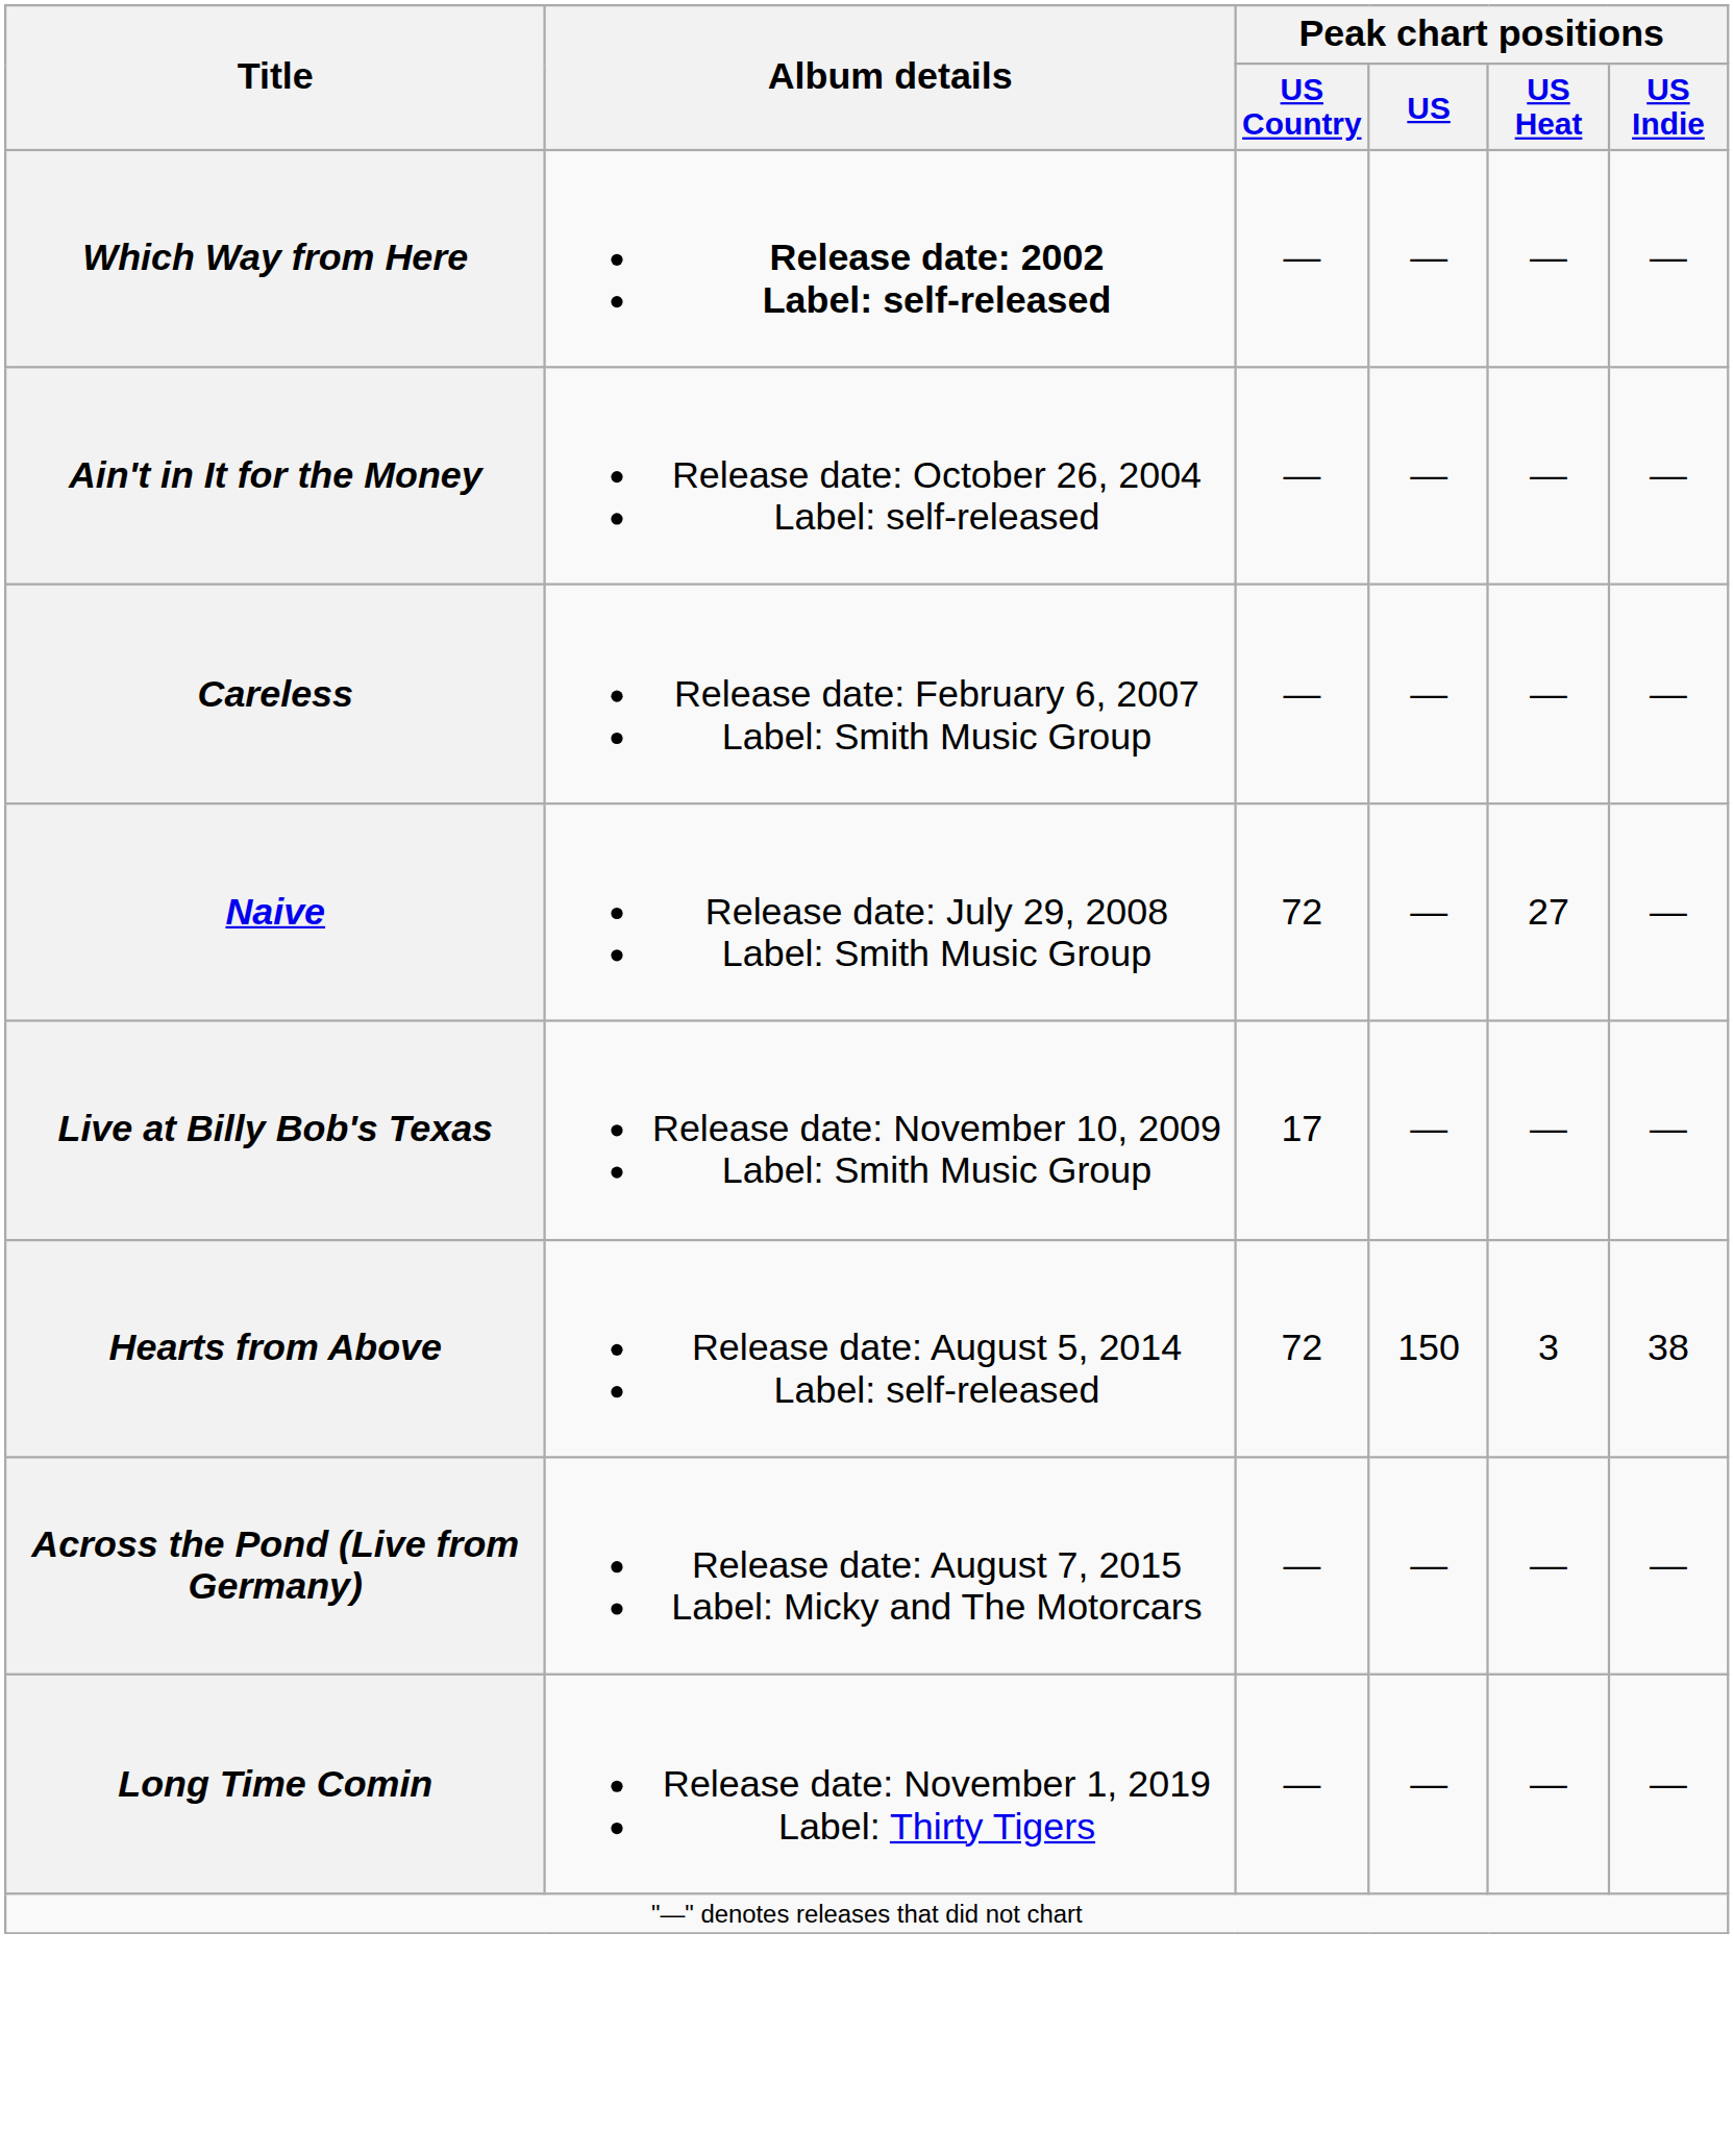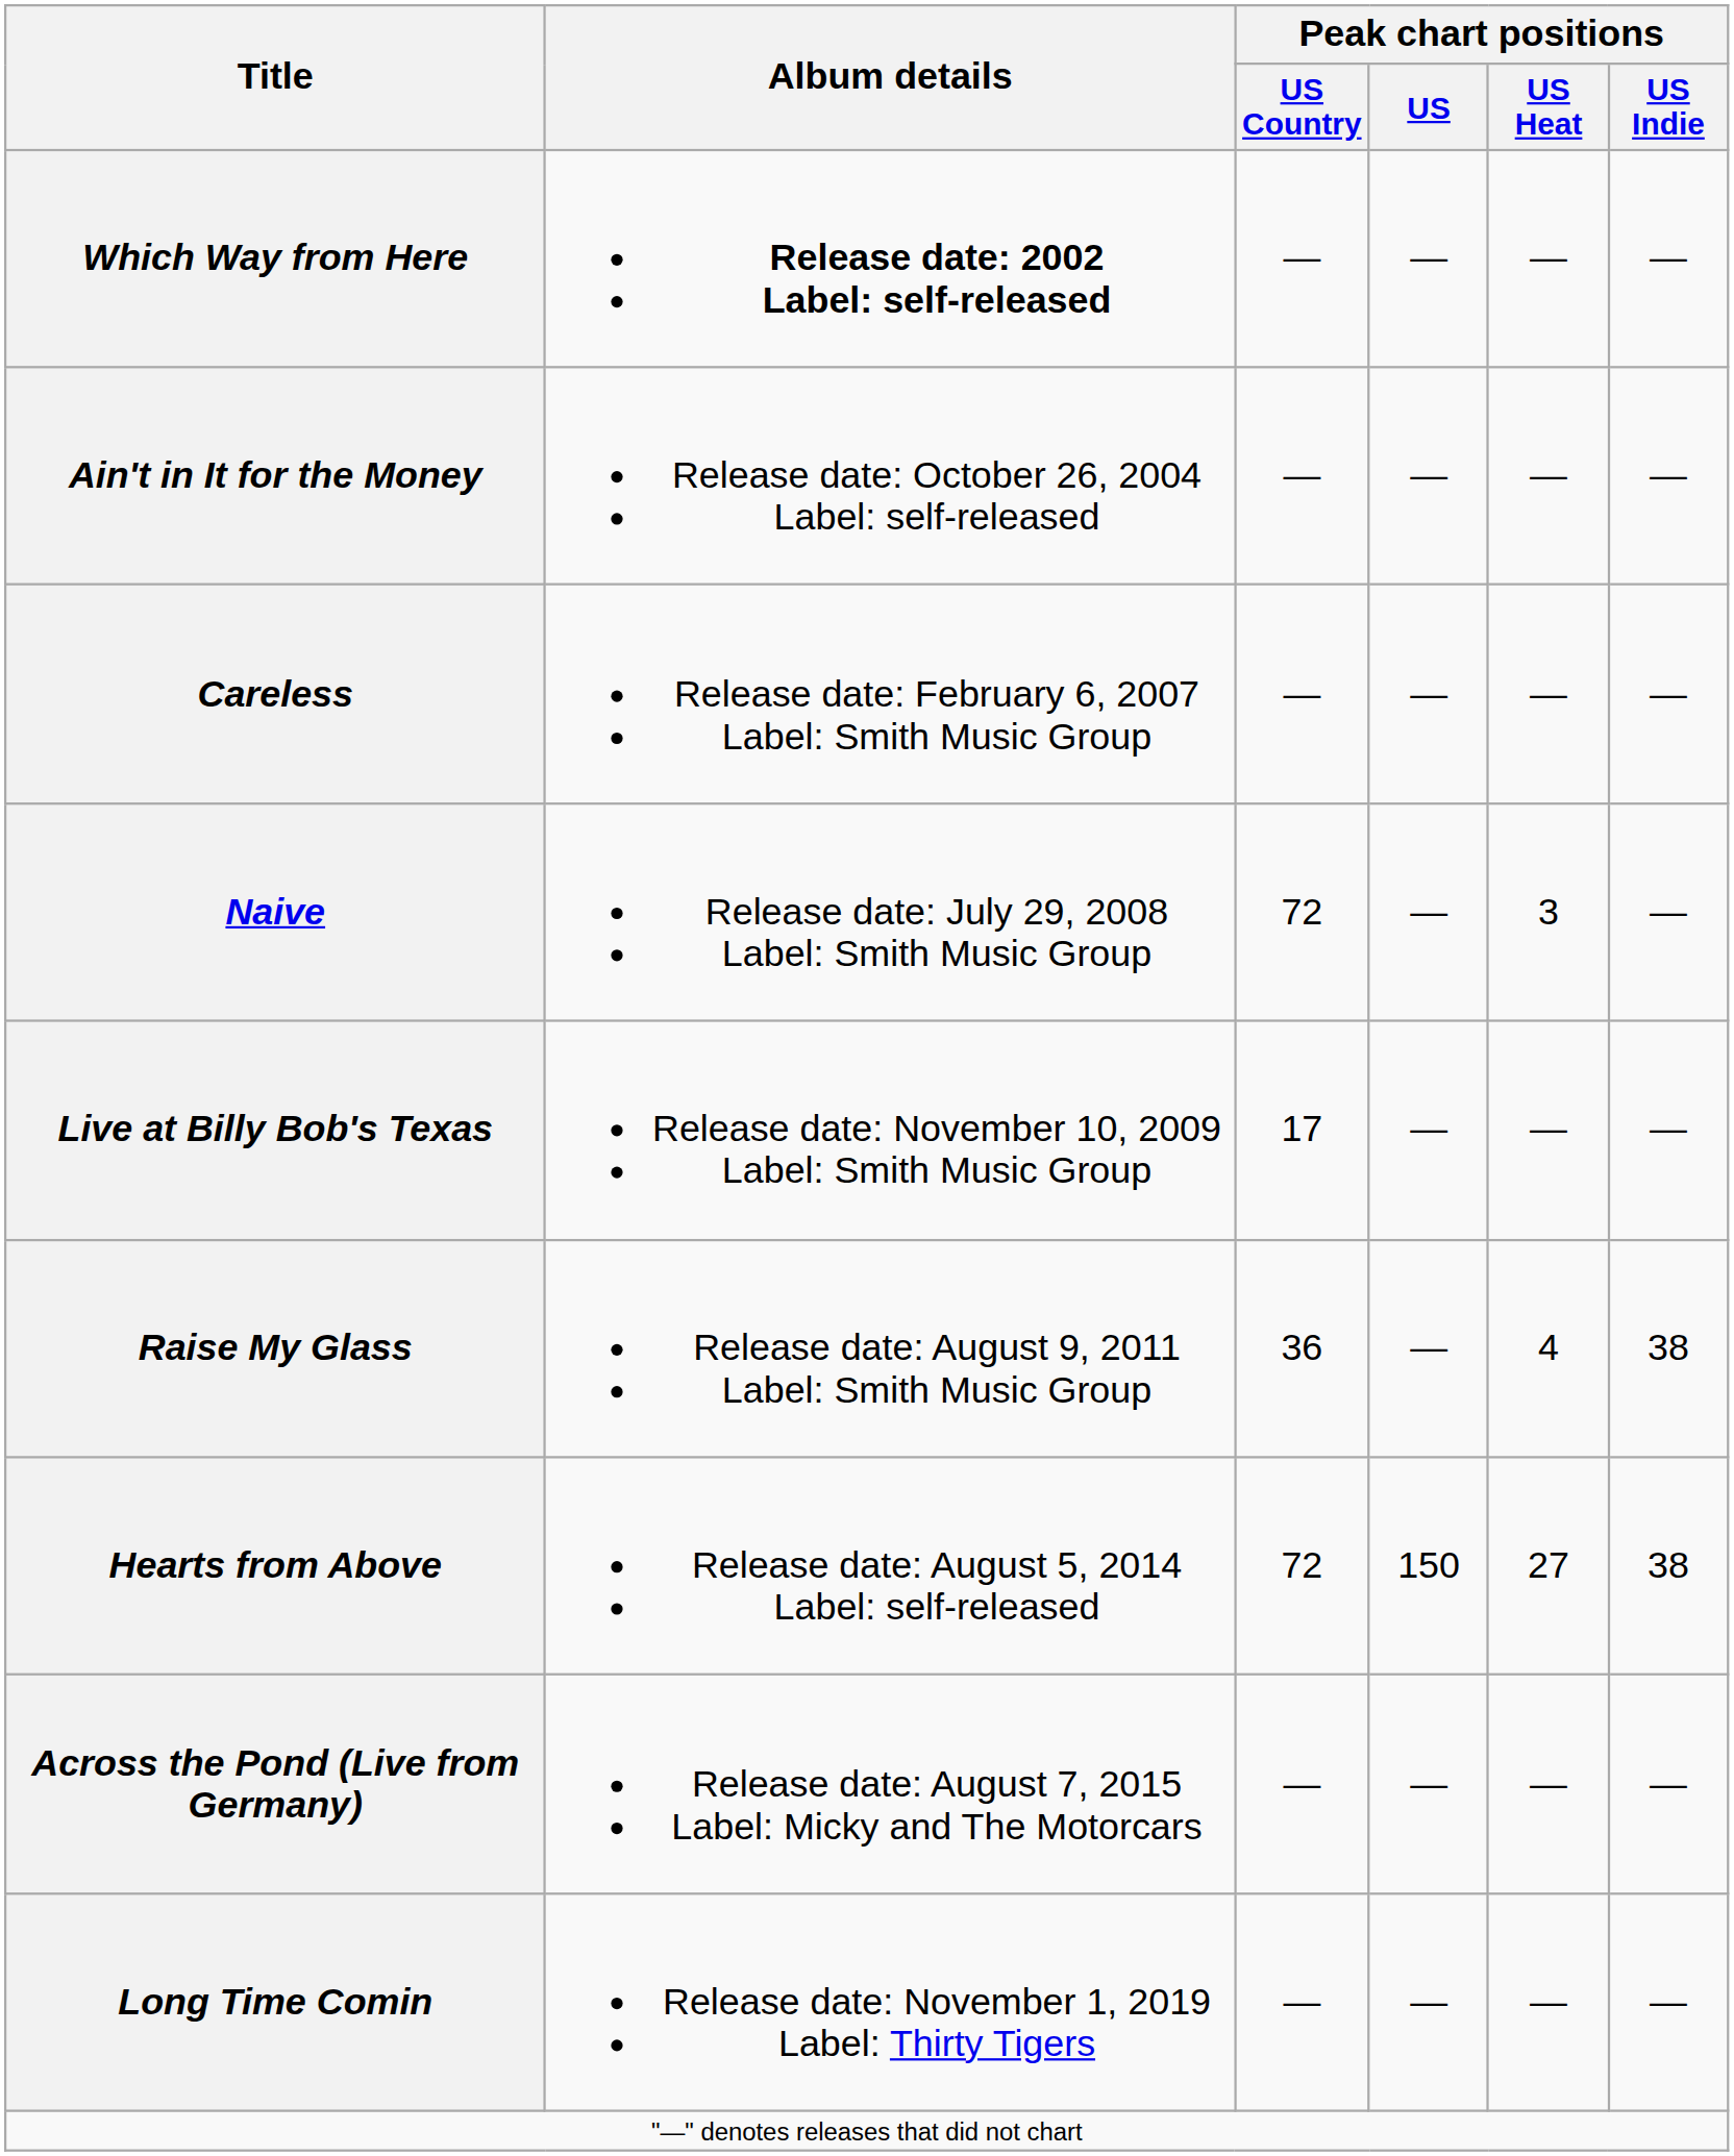 <table class="wikitable plainrowheaders" style="text-align:center;">
 <tr>
 <th rowspan="2" style="width:14em;">Title</th>
 <th rowspan="2" style="width:18em;">Album details</th>
 <th colspan="4">Peak chart positions</th>
 </tr>
 <tr style="font-size:smaller;">
 <th width="45"><a href='#'>US Country</a><br></th>
 <th width="45"><a href='#'>US</a><br></th>
 <th width="45"><a href='#'>US<br>Heat</a><br></th>
 <th width="45"><a href='#'>US<br>Indie</a><br></th>
 </tr>
 <tr>
 <th scope="row"><em>Which Way from Here</em></th>
 <td><strong><br><ul><li>Release date: 2002</li><li>Label: self-released</li></ul></strong></td>
 <td>—</td>
 <td>—</td>
 <td>—</td>
 <td>—</td>
 </tr>
 <tr>
 <th scope="row"><em>Ain't in It for the Money</em></th>
 <td><br><ul><li>Release date: October 26, 2004</li><li>Label: self-released</li></ul></td>
 <td>—</td>
 <td>—</td>
 <td>—</td>
 <td>—</td>
 </tr>
 <tr>
 <th scope="row"><em>Careless</em></th>
 <td><br><ul><li>Release date: February 6, 2007</li><li>Label: Smith Music Group</li></ul></td>
 <td>—</td>
 <td>—</td>
 <td>—</td>
 <td>—</td>
 </tr>
 <tr>
 <th scope="row"><em><a href='#'>Naive</a></em></th>
 <td><br><ul><li>Release date: July 29, 2008</li><li>Label: Smith Music Group</li></ul></td>
 <td>72</td>
 <td>—</td>
-<td>27</td>
+<td>3</td>
 <td>—</td>
 </tr>
 <tr>
 <th scope="row"><em>Live at Billy Bob's Texas</em></th>
 <td><br><ul><li>Release date: November 10, 2009</li><li>Label: Smith Music Group</li></ul></td>
 <td>17</td>
 <td>—</td>
 <td>—</td>
 <td>—</td>
 </tr>
 <tr>
+<th scope="row"><em>Raise My Glass</em></th>
+<td><br><ul><li>Release date: August 9, 2011</li><li>Label: Smith Music Group</li></ul></td>
+<td>36</td>
+<td>—</td>
+<td>4</td>
+<td>38</td>
+</tr>
+<tr>
 <th scope="row"><em>Hearts from Above</em></th>
 <td><br><ul><li>Release date: August 5, 2014</li><li>Label: self-released</li></ul></td>
 <td>72</td>
 <td>150</td>
-<td>3</td>
+<td>27</td>
 <td>38</td>
 </tr>
 <tr>
 <th scope="row"><em>Across the Pond (Live from Germany)</em></th>
 <td><br><ul><li>Release date: August 7, 2015</li><li>Label: Micky and The Motorcars</li></ul></td>
 <td>—</td>
 <td>—</td>
 <td>—</td>
 <td>—</td>
 </tr>
 <tr>
 <th scope="row"><em>Long Time Comin<strong></th>
 <td><br><ul><li>Release date: November 1, 2019</li><li>Label: <a href='#'>Thirty Tigers</a></li></ul></td>
 <td>—</td>
 <td>—</td>
 <td>—</td>
 <td>—</td>
 </tr>
 <tr>
 <td colspan="6" style="font-size:8pt">"—" denotes releases that did not chart</td>
 </tr>
 </table>
